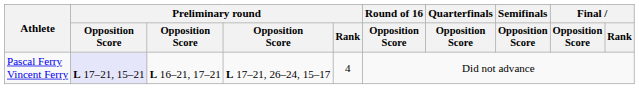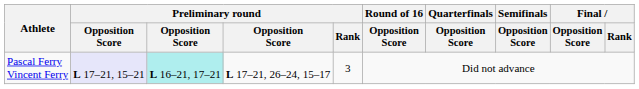 <table class=wikitable style="font-size:90%">
 <tr>
 <th rowspan=2>Athlete</th>
 <th colspan="4">Preliminary round</th>
 <th>Round of 16</th>
 <th>Quarterfinals</th>
 <th>Semifinals</th>
 <th colspan=2>Final / </th>
 </tr>
 <tr style="font-size:95%">
 <th>Opposition<br>Score</th>
 <th>Opposition<br>Score</th>
 <th>Opposition<br>Score</th>
 <th>Rank</th>
 <th>Opposition<br>Score</th>
 <th>Opposition<br>Score</th>
 <th>Opposition<br>Score</th>
 <th>Opposition<br>Score</th>
 <th>Rank</th>
 </tr>
 <tr align=center>
 <td align=left><a href='#'>Pascal Ferry</a><br><a href='#'>Vincent Ferry</a></td>
 <td style="background: lavender;"><br><strong>L</strong> 17–21, 15–21</td>
-<td><br><strong>L</strong> 16–21, 17–21</td>
+<td style="background: paleturquoise;"><br><strong>L</strong> 16–21, 17–21</td>
 <td><br><strong>L</strong> 17–21, 26–24, 15–17</td>
-<td>4</td>
+<td>3</td>
 <td colspan="5">Did not advance</td>
 </tr>
 </table>
